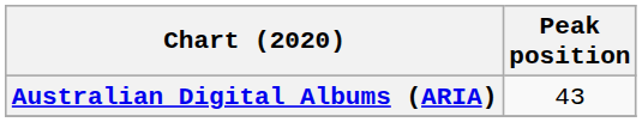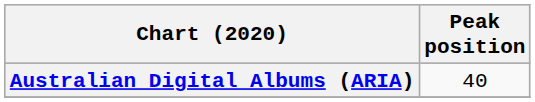 <table class="wikitable sortable plainrowheaders" style="text-align:center">
 <tr>
 <th>Chart (2020)</th>
 <th>Peak<br>position</th>
 </tr>
 <tr>
 <th scope="row"><a href='#'>Australian Digital Albums</a> (<a href='#'>ARIA</a>)</th>
-<td>43</td>
+<td>40</td>
 </tr>
 <tr>
 </tr>
 </table>
